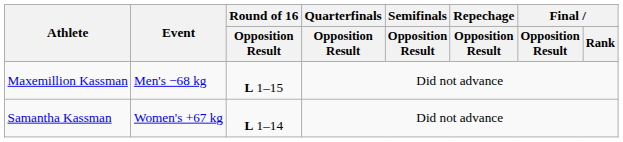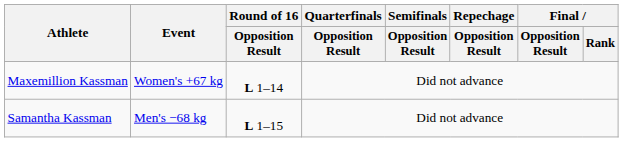 <table class="wikitable" style="font-size:90%;">
 <tr>
 <th rowspan=2>Athlete</th>
 <th rowspan=2>Event</th>
 <th>Round of 16</th>
 <th>Quarterfinals</th>
 <th>Semifinals</th>
 <th>Repechage</th>
 <th colspan=2>Final / </th>
 </tr>
 <tr style="font-size:95%">
 <th>Opposition<br>Result</th>
 <th>Opposition<br>Result</th>
 <th>Opposition<br>Result</th>
 <th>Opposition<br>Result</th>
 <th>Opposition<br>Result</th>
 <th>Rank</th>
 </tr>
 <tr align=center>
 <td align=left><a href='#'>Maxemillion Kassman</a></td>
+<td align=left><a href='#'>Women's +67 kg</a></td>
+<td><br><strong>L</strong> 1–14 </td>
+<td colspan=5>Did not advance</td>
+</tr>
+<tr align=center>
+<td align=left><a href='#'>Samantha Kassman</a></td>
 <td align=left><a href='#'>Men's −68 kg</a></td>
 <td><br><strong>L</strong> 1–15 </td>
 <td colspan=5>Did not advance</td>
 </tr>
-<tr align=center>
-<td align=left><a href='#'>Samantha Kassman</a></td>
-<td align=left><a href='#'>Women's +67 kg</a></td>
-<td><br><strong>L</strong> 1–14 </td>
-<td colspan=5>Did not advance</td>
-</tr>
 </table>
